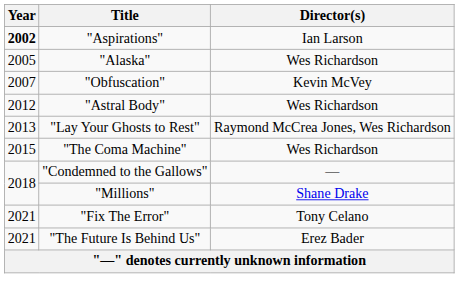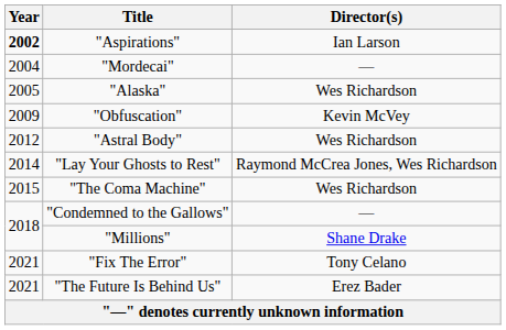 <table class="wikitable">
 <tr>
 <th>Year</th>
 <th>Title</th>
 <th>Director(s)</th>
 </tr>
 <tr>
 <td><strong>2002</strong></td>
 <td align="center">"Aspirations"</td>
 <td align="center">Ian Larson</td>
 </tr>
 <tr>
+<td>2004</td>
+<td align="center">"Mordecai"</td>
+<td align="center">—</td>
+</tr>
+<tr>
 <td>2005</td>
 <td align="center">"Alaska"</td>
 <td align="center">Wes Richardson</td>
 </tr>
 <tr>
-<td>2007</td>
+<td>2009</td>
 <td align="center">"Obfuscation"</td>
 <td align="center">Kevin McVey</td>
 </tr>
 <tr>
 <td>2012</td>
 <td align="center">"Astral Body"</td>
 <td align="center">Wes Richardson</td>
 </tr>
 <tr>
-<td>2013</td>
+<td>2014</td>
 <td align="center">"Lay Your Ghosts to Rest"</td>
 <td align="center">Raymond McCrea Jones, Wes Richardson</td>
 </tr>
 <tr>
 <td>2015</td>
 <td align="center">"The Coma Machine"</td>
 <td align="center">Wes Richardson</td>
 </tr>
 <tr>
 <td rowspan=2>2018</td>
 <td align="center">"Condemned to the Gallows"</td>
 <td align="center">—</td>
 </tr>
 <tr>
 <td align="center">"Millions"</td>
 <td align="center"><a href='#'>Shane Drake</a></td>
 </tr>
 <tr>
 <td>2021</td>
 <td align="center">"Fix The Error"</td>
 <td align="center">Tony Celano</td>
 </tr>
 <tr>
 <td>2021</td>
 <td align="center">"The Future Is Behind Us"</td>
 <td align="center">Erez Bader</td>
 </tr>
 <tr class="sortbottom">
 <th colspan="3">"—" denotes currently unknown information</th>
 </tr>
 </table>
